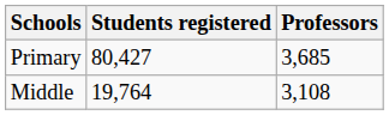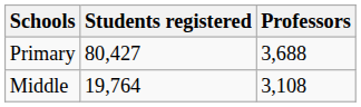 <table class="wikitable">
 <tr>
 <th>Schools</th>
 <th>Students registered</th>
 <th>Professors</th>
 </tr>
 <tr>
 <td>Primary</td>
 <td>80,427</td>
-<td>3,685</td>
+<td>3,688</td>
 </tr>
 <tr>
 <td>Middle</td>
 <td>19,764</td>
 <td>3,108</td>
 </tr>
 </table>
